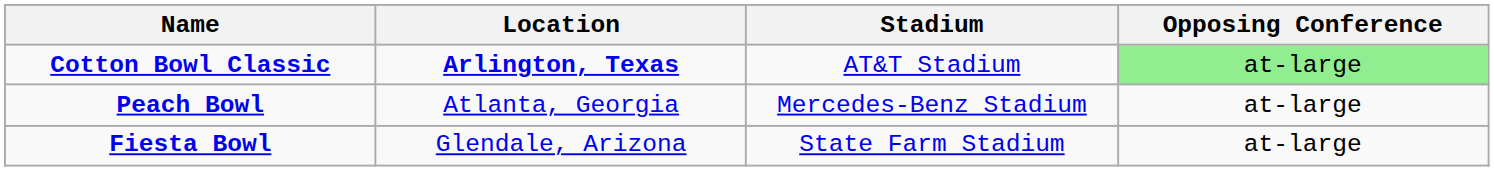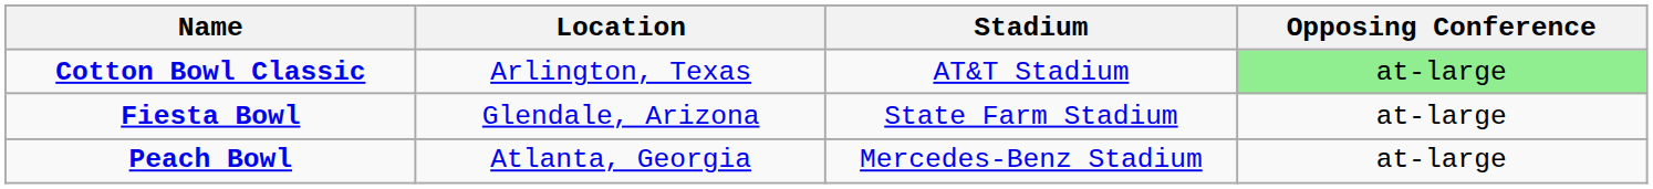 <table class="wikitable sortable" style="text-align:center">
 <tr>
 <th width=190>Name</th>
 <th width=190>Location</th>
 <th width=190>Stadium</th>
 <th width=190>Opposing Conference</th>
 </tr>
 <tr>
 <td><strong><a href='#'>Cotton Bowl Classic</a></strong></td>
-<td><strong><a href='#'>Arlington, Texas</a></strong></td>
+<td><a href='#'>Arlington, Texas</a></td>
 <td><a href='#'>AT&T Stadium</a></td>
 <td style="background: lightgreen;">at-large</td>
+</tr>
+<tr>
+<td><strong><a href='#'>Fiesta Bowl</a></strong></td>
+<td><a href='#'>Glendale, Arizona</a></td>
+<td><a href='#'>State Farm Stadium</a></td>
+<td>at-large</td>
 </tr>
 <tr>
 <td><strong><a href='#'>Peach Bowl</a></strong></td>
 <td><a href='#'>Atlanta, Georgia</a></td>
 <td><a href='#'>Mercedes-Benz Stadium</a></td>
 <td>at-large</td>
 </tr>
-<tr>
-<td><strong><a href='#'>Fiesta Bowl</a></strong></td>
-<td><a href='#'>Glendale, Arizona</a></td>
-<td><a href='#'>State Farm Stadium</a></td>
-<td>at-large</td>
-</tr>
 </table>
